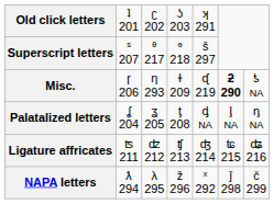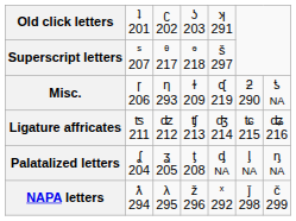 <table class="wikitable IPA">
 <tr align=center>
 <th>Old click letters</th>
 <td>ʇ<br>201</td>
 <td>ʗ<br>202</td>
 <td>ʖ<br>203</td>
 <td>ʞ<br>291</td>
 </tr>
 <tr align=center>
 <th>Superscript letters</th>
 <td>ˢ <br>207</td>
 <td>ᶿ <br>217</td>
 <td>ᵊ <br>218</td>
 <td>š<br>297</td>
 </tr>
 <tr align=center>
 <th>Misc.</th>
 <td>ɼ <br>206</td>
 <td>ƞ <br>293</td>
 <td>ɫ <br> 209</td>
 <td>ᶑ <br>219</td>
-<td><strong>ƻ <br>290</strong></td>
+<td>ƻ <br>290</td>
 <td>ƾ <br><small>NA</small></td>
+</tr>
+<tr align=center>
+<th>Ligature affricates</th>
+<td>ʦ<br>211</td>
+<td>ʣ<br>212</td>
+<td>ʧ<br>213</td>
+<td>ʤ<br>214</td>
+<td>ʨ<br>215</td>
+<td>ʥ<br>216</td>
 </tr>
 <tr align=center>
 <th>Palatalized letters</th>
 <td>ʆ <br>204</td>
 <td>ʓ <br>205</td>
 <td>ƫ <br> 208</td>
 <td>ᶁ <br><small>NA</small></td>
 <td>ᶅ <br><small>NA</small></td>
 <td>ᶇ <br><small>NA</small></td>
 </tr>
 <tr align=center>
-<th>Ligature affricates</th>
-<td>ʦ<br>211</td>
-<td>ʣ<br>212</td>
-<td>ʧ<br>213</td>
-<td>ʤ<br>214</td>
-<td>ʨ<br>215</td>
-<td>ʥ<br>216</td>
-</tr>
-<tr align=center>
 <th><a href='#'>NAPA</a> letters</th>
 <td>ƛ<br>294</td>
 <td>λ<br>295</td>
 <td>ž<br>296</td>
 <td>ˣ <br>292</td>
 <td>ǰ<br>298</td>
 <td>č<br>299</td>
 </tr>
 </table>
